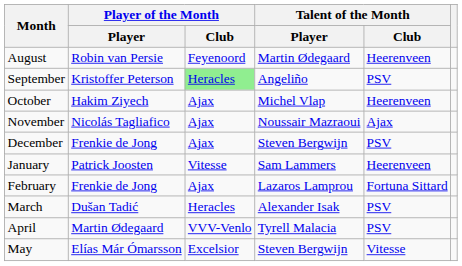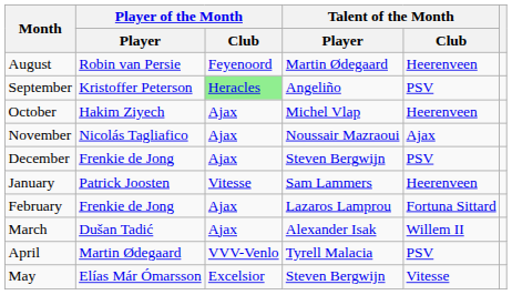 <table class="wikitable">
 <tr>
 <th rowspan="2">Month</th>
 <th colspan="2"><a href='#'>Player of the Month</a></th>
 <th colspan="2">Talent of the Month</th>
 <th rowspan="2"></th>
 </tr>
 <tr>
 <th>Player</th>
 <th>Club</th>
 <th>Player</th>
 <th>Club</th>
 </tr>
 <tr>
 <td>August</td>
 <td> <a href='#'>Robin van Persie</a></td>
 <td><a href='#'>Feyenoord</a></td>
 <td> <a href='#'>Martin Ødegaard</a></td>
 <td><a href='#'>Heerenveen</a></td>
 <td></td>
 </tr>
 <tr>
 <td>September</td>
 <td> <a href='#'>Kristoffer Peterson</a></td>
 <td style="background: lightgreen;"><a href='#'>Heracles</a></td>
 <td> <a href='#'>Angeliño</a></td>
 <td><a href='#'>PSV</a></td>
 <td></td>
 </tr>
 <tr>
 <td>October</td>
 <td> <a href='#'>Hakim Ziyech</a></td>
 <td><a href='#'>Ajax</a></td>
 <td> <a href='#'>Michel Vlap</a></td>
 <td><a href='#'>Heerenveen</a></td>
 <td></td>
 </tr>
 <tr>
 <td>November</td>
 <td> <a href='#'>Nicolás Tagliafico</a></td>
 <td><a href='#'>Ajax</a></td>
 <td> <a href='#'>Noussair Mazraoui</a></td>
 <td><a href='#'>Ajax</a></td>
 <td></td>
 </tr>
 <tr>
 <td>December</td>
 <td> <a href='#'>Frenkie de Jong</a></td>
 <td><a href='#'>Ajax</a></td>
 <td> <a href='#'>Steven Bergwijn</a></td>
 <td><a href='#'>PSV</a></td>
 <td></td>
 </tr>
 <tr>
 <td>January</td>
 <td> <a href='#'>Patrick Joosten</a></td>
 <td><a href='#'>Vitesse</a></td>
 <td> <a href='#'>Sam Lammers</a></td>
 <td><a href='#'>Heerenveen</a></td>
 <td></td>
 </tr>
 <tr>
 <td>February</td>
 <td> <a href='#'>Frenkie de Jong</a></td>
 <td><a href='#'>Ajax</a></td>
 <td> <a href='#'>Lazaros Lamprou</a></td>
 <td><a href='#'>Fortuna Sittard</a></td>
 <td></td>
 </tr>
 <tr>
 <td>March</td>
 <td> <a href='#'>Dušan Tadić</a></td>
-<td><a href='#'>Heracles</a></td>
+<td><a href='#'>Ajax</a></td>
 <td> <a href='#'>Alexander Isak</a></td>
-<td><a href='#'>PSV</a></td>
+<td><a href='#'>Willem II</a></td>
 <td></td>
 </tr>
 <tr>
 <td>April</td>
 <td> <a href='#'>Martin Ødegaard</a></td>
 <td><a href='#'>VVV-Venlo</a></td>
 <td> <a href='#'>Tyrell Malacia</a></td>
 <td><a href='#'>PSV</a></td>
 <td></td>
 </tr>
 <tr>
 <td>May</td>
 <td> <a href='#'>Elías Már Ómarsson</a></td>
 <td><a href='#'>Excelsior</a></td>
 <td> <a href='#'>Steven Bergwijn</a></td>
 <td><a href='#'>Vitesse</a></td>
 <td></td>
 </tr>
 </table>
